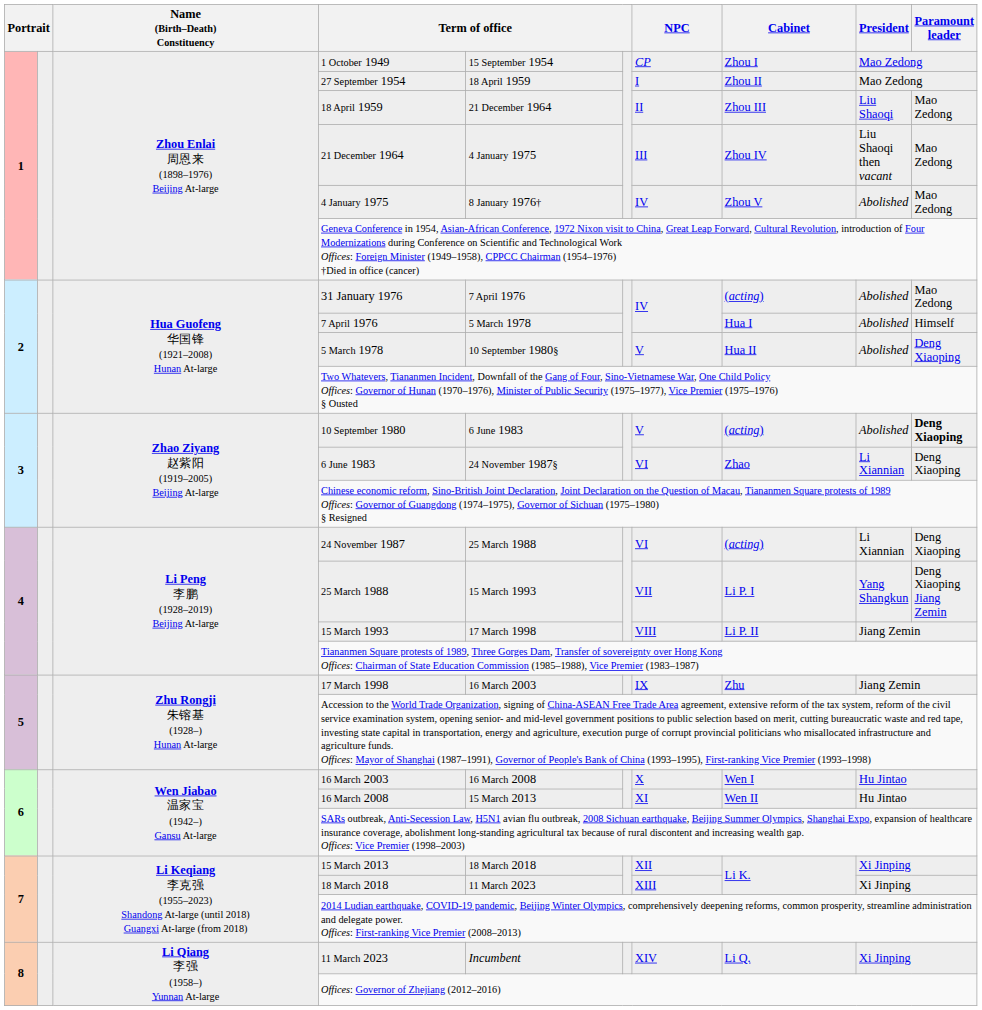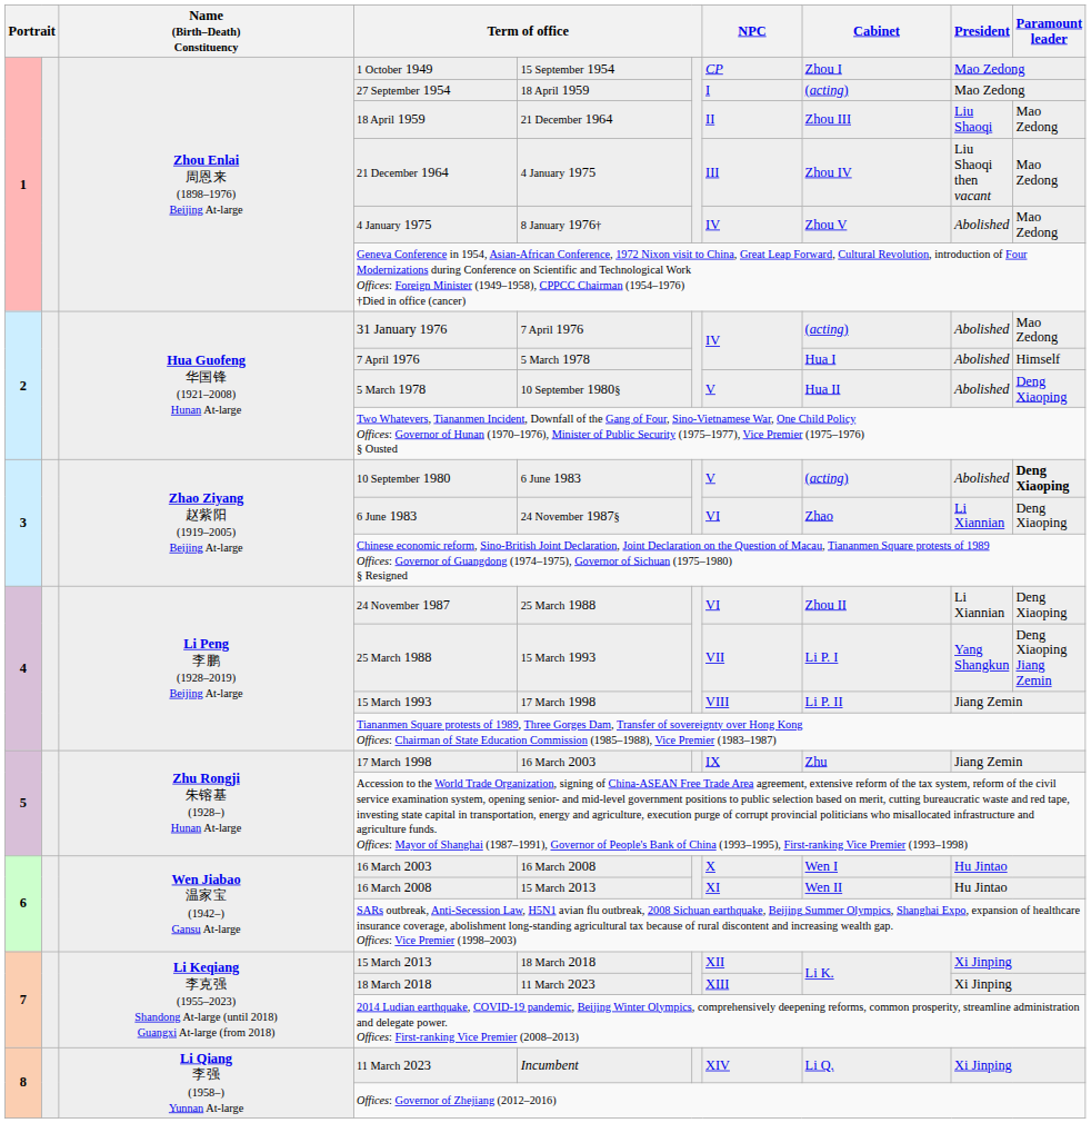 <table class="wikitable" width=100%>
 <tr>
 <th colspan="2" width=5%>Portrait</th>
 <th width=30%>Name<br><small>(Birth–Death)<br>Constituency</small></th>
 <th colspan="3" width=35%>Term of office</th>
 <th width=10%><a href='#'>NPC</a></th>
 <th width=15%><a href='#'>Cabinet</a></th>
 <th width=15%><a href='#'>President</a></th>
 <th width=15%><a href='#'>Paramount leader</a></th>
 </tr>
 <tr bgcolor=#EEEEEE>
 <th rowspan="6" style="background-color: #FFB6B6;">1</th>
 <td rowspan="6"></td>
 <td rowspan="6" align="center"><strong><a href='#'>Zhou Enlai</a></strong><br><span>周恩来</span><small><br>(1898–1976)<br><a href='#'>Beijing</a> At-large</small></td>
 <td><small>1 October</small> 1949</td>
 <td><small>15 September</small> 1954</td>
 <td rowspan="5"></td>
 <td><em><a href='#'>CP</a></em></td>
 <td><a href='#'>Zhou I</a></td>
 <td colspan="2"><a href='#'>Mao Zedong</a></td>
 </tr>
 <tr bgcolor=#EEEEEE>
 <td><small>27 September</small> 1954</td>
 <td><small>18 April</small> 1959</td>
 <td><a href='#'>I</a></td>
-<td><a href='#'>Zhou II</a></td>
+<td><a href='#'>(<em>acting</em>)</a></td>
 <td colspan="2">Mao Zedong</td>
 </tr>
 <tr bgcolor=#EEEEEE>
 <td><small>18 April</small> 1959</td>
 <td><small>21 December</small> 1964</td>
 <td><a href='#'>II</a></td>
 <td><a href='#'>Zhou III</a></td>
 <td><a href='#'>Liu Shaoqi</a></td>
 <td>Mao Zedong</td>
 </tr>
 <tr bgcolor=#EEEEEE>
 <td><small>21 December</small> 1964</td>
 <td><small>4 January</small> 1975</td>
 <td><a href='#'>III</a></td>
 <td><a href='#'>Zhou IV</a></td>
 <td>Liu Shaoqi then <em>vacant</em></td>
 <td>Mao Zedong</td>
 </tr>
 <tr bgcolor=#EEEEEE>
 <td><small>4 January</small> 1975</td>
 <td><small>8 January</small> 1976<small>†</small></td>
 <td><a href='#'>IV</a></td>
 <td><a href='#'>Zhou V</a></td>
 <td><em>Abolished</em></td>
 <td>Mao Zedong</td>
 </tr>
 <tr>
 <td colspan="7"><small><a href='#'>Geneva Conference</a> in 1954, <a href='#'>Asian-African Conference</a>, <a href='#'>1972 Nixon visit to China</a>, <a href='#'>Great Leap Forward</a>, <a href='#'>Cultural Revolution</a>, introduction of <a href='#'>Four Modernizations</a> during Conference on Scientific and Technological Work<br><em>Offices</em>: <a href='#'>Foreign Minister</a> (1949–1958), <a href='#'>CPPCC Chairman</a> (1954–1976)<br>†Died in office (cancer)</small></td>
 </tr>
 <tr bgcolor=#EEEEEE>
 <th rowspan="4" style="background-color: #CCEEFF">2</th>
 <td rowspan="4"></td>
 <td rowspan="4" align="center"><strong><a href='#'>Hua Guofeng</a></strong><br><span>华国锋</span><small><br>(1921–2008)<br><a href='#'>Hunan</a> At-large</small></td>
 <td>31 January 1976</td>
 <td><small>7 April</small> 1976</td>
 <td rowspan="3"></td>
 <td rowspan="2"><a href='#'>IV</a></td>
 <td><a href='#'>(<em>acting</em>)</a></td>
 <td><em>Abolished</em></td>
 <td>Mao Zedong</td>
 </tr>
 <tr bgcolor=#EEEEEE>
 <td><small>7 April</small> 1976</td>
 <td><small>5 March</small> 1978</td>
 <td><a href='#'>Hua I</a></td>
 <td><em>Abolished</em></td>
 <td>Himself</td>
 </tr>
 <tr bgcolor=#EEEEEE>
 <td><small>5 March</small> 1978</td>
 <td><small>10 September</small> 1980<small>§</small></td>
 <td><a href='#'>V</a></td>
 <td><a href='#'>Hua II</a></td>
 <td><em>Abolished</em></td>
 <td><a href='#'>Deng Xiaoping</a></td>
 </tr>
 <tr>
 <td colspan="7"><small><a href='#'>Two Whatevers</a>, <a href='#'>Tiananmen Incident</a>, Downfall of the <a href='#'>Gang of Four</a>, <a href='#'>Sino-Vietnamese War</a>, <a href='#'>One Child Policy</a><br><em>Offices</em>: <a href='#'>Governor of Hunan</a> (1970–1976), <a href='#'>Minister of Public Security</a> (1975–1977), <a href='#'>Vice Premier</a> (1975–1976)<br>§ Ousted</small></td>
 </tr>
 <tr bgcolor=#EEEEEE>
 <th rowspan="3" style="background-color: #CCEEFF">3</th>
 <td rowspan="3"></td>
 <td rowspan="3" align="center"><strong><a href='#'>Zhao Ziyang</a></strong><br><span>赵紫阳</span><small><br>(1919–2005)<br><a href='#'>Beijing</a> At-large</small></td>
 <td><small>10 September</small> 1980</td>
 <td><small>6 June</small> 1983</td>
 <td rowspan="2"></td>
 <td><a href='#'>V</a></td>
 <td><a href='#'>(<em>acting</em>)</a></td>
 <td><em>Abolished</em></td>
 <td><strong>Deng Xiaoping</strong></td>
 </tr>
 <tr bgcolor=#EEEEEE>
 <td><small>6 June</small> 1983</td>
 <td><small>24 November</small> 1987<small>§</small></td>
 <td><a href='#'>VI</a></td>
 <td><a href='#'>Zhao</a></td>
 <td><a href='#'>Li Xiannian</a></td>
 <td>Deng Xiaoping</td>
 </tr>
 <tr>
 <td colspan="7"><small><a href='#'>Chinese economic reform</a>, <a href='#'>Sino-British Joint Declaration</a>, <a href='#'>Joint Declaration on the Question of Macau</a>, <a href='#'>Tiananmen Square protests of 1989</a><br><em>Offices</em>: <a href='#'>Governor of Guangdong</a> (1974–1975), <a href='#'>Governor of Sichuan</a> (1975–1980)<br>§ Resigned</small></td>
 </tr>
 <tr bgcolor=#EEEEEE>
 <th rowspan="4" style="background-color: #D8BFD8">4</th>
 <td rowspan="4"></td>
 <td rowspan="4" align="center"><strong><a href='#'>Li Peng</a></strong><br><span>李鹏</span><small><br>(1928–2019)<br><a href='#'>Beijing</a> At-large</small></td>
 <td><small>24 November</small> 1987</td>
 <td><small>25 March</small> 1988</td>
 <td rowspan="3"></td>
 <td><a href='#'>VI</a></td>
-<td><a href='#'>(<em>acting</em>)</a></td>
+<td><a href='#'>Zhou II</a></td>
 <td>Li Xiannian</td>
 <td>Deng Xiaoping</td>
 </tr>
 <tr bgcolor=#EEEEEE>
 <td><small>25 March</small> 1988</td>
 <td><small>15 March</small> 1993</td>
 <td><a href='#'>VII</a></td>
 <td><a href='#'>Li P. I</a></td>
 <td><a href='#'>Yang Shangkun</a></td>
 <td>Deng Xiaoping<br><a href='#'>Jiang Zemin</a></td>
 </tr>
 <tr bgcolor=#EEEEEE>
 <td><small>15 March</small> 1993</td>
 <td><small>17 March</small> 1998</td>
 <td><a href='#'>VIII</a></td>
 <td><a href='#'>Li P. II</a></td>
 <td colspan="2">Jiang Zemin</td>
 </tr>
 <tr>
 <td colspan="7"><small><a href='#'>Tiananmen Square protests of 1989</a>, <a href='#'>Three Gorges Dam</a>, <a href='#'>Transfer of sovereignty over Hong Kong</a><br><em>Offices</em>: <a href='#'>Chairman of State Education Commission</a> (1985–1988), <a href='#'>Vice Premier</a> (1983–1987)</small></td>
 </tr>
 <tr bgcolor=#EEEEEE>
 <th rowspan="2" style="background-color: #D8BFD8">5</th>
 <td rowspan="2"></td>
 <td rowspan="2" align="center"><strong><a href='#'>Zhu Rongji</a></strong><br><span>朱镕基</span><small><br>(1928–)<br><a href='#'>Hunan</a> At-large</small></td>
 <td><small>17 March</small> 1998</td>
 <td><small>16 March</small> 2003</td>
 <td></td>
 <td><a href='#'>IX</a></td>
 <td><a href='#'>Zhu</a></td>
 <td colspan="2">Jiang Zemin</td>
 </tr>
 <tr>
 <td colspan="7"><small>Accession to the <a href='#'>World Trade Organization</a>, signing of <a href='#'>China-ASEAN Free Trade Area</a> agreement, extensive reform of the tax system, reform of the civil service examination system, opening senior- and mid-level government positions to public selection based on merit, cutting bureaucratic waste and red tape, investing state capital in transportation, energy and agriculture, execution purge of corrupt provincial politicians who misallocated infrastructure and agriculture funds.<br><em>Offices</em>: <a href='#'>Mayor of Shanghai</a> (1987–1991), <a href='#'>Governor of People's Bank of China</a> (1993–1995), <a href='#'>First-ranking Vice Premier</a> (1993–1998)</small></td>
 </tr>
 <tr bgcolor=#EEEEEE>
 <th rowspan="3" style="background-color: #CCFFCC">6</th>
 <td rowspan="3"></td>
 <td rowspan="3" align="center"><strong><a href='#'>Wen Jiabao</a></strong><br><span>温家宝</span><small><br>(1942–)<br><a href='#'>Gansu</a> At-large</small></td>
 <td><small>16 March</small> 2003</td>
 <td><small>16 March</small> 2008</td>
 <td rowspan="2"></td>
 <td><a href='#'>X</a></td>
 <td><a href='#'>Wen I</a></td>
 <td colspan="2"><a href='#'>Hu Jintao</a></td>
 </tr>
 <tr bgcolor=#EEEEEE>
 <td><small>16 March</small> 2008</td>
 <td><small>15 March</small> 2013</td>
 <td><a href='#'>XI</a></td>
 <td><a href='#'>Wen II</a></td>
 <td colspan="2">Hu Jintao</td>
 </tr>
 <tr>
 <td colspan="7"><small><a href='#'>SARs</a> outbreak, <a href='#'>Anti-Secession Law</a>, <a href='#'>H5N1</a> avian flu outbreak, <a href='#'>2008 Sichuan earthquake</a>, <a href='#'>Beijing Summer Olympics</a>, <a href='#'>Shanghai Expo</a>, expansion of healthcare insurance coverage, abolishment long-standing agricultural tax because of rural discontent and increasing wealth gap.<br><em>Offices</em>: <a href='#'>Vice Premier</a> (1998–2003)</small></td>
 </tr>
 <tr bgcolor=#EEEEEE>
 <th rowspan="3" style="background-color: #FBCEB1">7</th>
 <td rowspan="3"></td>
 <td rowspan="3" align="center"><strong><a href='#'>Li Keqiang</a></strong><br><span>李克强</span><small><br>(1955–2023)<br><a href='#'>Shandong</a> At-large (until 2018)<br><a href='#'>Guangxi</a> At-large (from 2018)</small></td>
 <td><small>15 March</small> 2013</td>
 <td><small>18 March</small> 2018</td>
 <td rowspan="2"></td>
 <td><a href='#'>XII</a></td>
 <td rowspan=2><a href='#'>Li K.</a></td>
 <td colspan="2"><a href='#'>Xi Jinping</a></td>
 </tr>
 <tr bgcolor=#EEEEEE>
 <td><small>18 March</small> 2018</td>
 <td><small>11 March</small> 2023</td>
 <td><a href='#'>XIII</a></td>
 <td colspan="2">Xi Jinping</td>
 </tr>
 <tr>
 <td colspan="7"><small><a href='#'>2014 Ludian earthquake</a>, <a href='#'>COVID-19 pandemic</a>, <a href='#'>Beijing Winter Olympics</a>, comprehensively deepening reforms, common prosperity, streamline administration and delegate power.<br><em>Offices</em>: <a href='#'>First-ranking Vice Premier</a> (2008–2013)</small></td>
 </tr>
 <tr bgcolor=#EEEEEE>
 <th rowspan="2" style="background-color: #FBCEB1">8</th>
 <td rowspan="2"></td>
 <td rowspan="2" align="center"><strong><a href='#'>Li Qiang</a></strong><br><span>李强</span><small><br>(1958–)<br><a href='#'>Yunnan</a> At-large</small></td>
 <td><small>11 March</small> 2023</td>
 <td><em>Incumbent</em></td>
 <td></td>
 <td><a href='#'>XIV</a></td>
 <td><a href='#'>Li Q.</a></td>
 <td colspan="2"><a href='#'>Xi Jinping</a></td>
 </tr>
 <tr>
 <td colspan="7"><small><em>Offices</em>: <a href='#'>Governor of Zhejiang</a> (2012–2016)</small></td>
 </tr>
 </table>
